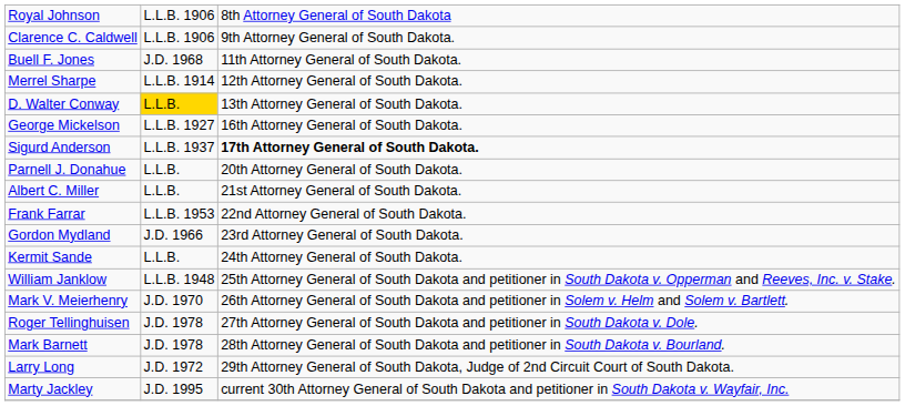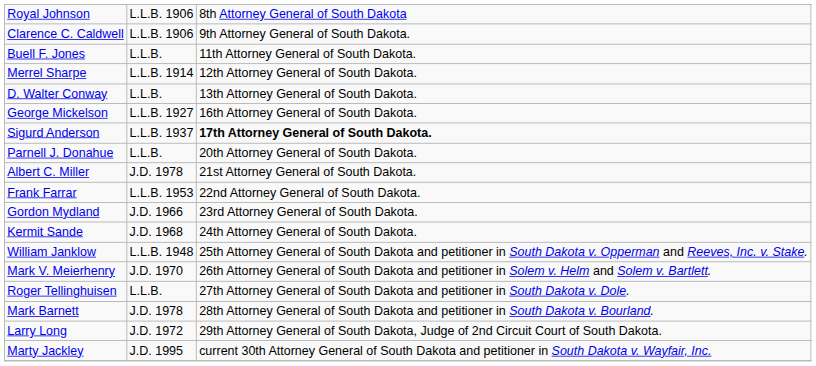 <table class="wikitable">
 <tr>
 <td><a href='#'>Royal Johnson</a></td>
 <td>L.L.B. 1906</td>
 <td>8th <a href='#'>Attorney General of South Dakota</a></td>
 </tr>
 <tr>
 <td><a href='#'>Clarence C. Caldwell</a></td>
 <td>L.L.B. 1906</td>
 <td>9th Attorney General of South Dakota.</td>
 </tr>
 <tr>
 <td><a href='#'>Buell F. Jones</a></td>
-<td>J.D. 1968</td>
+<td>L.L.B.</td>
 <td>11th Attorney General of South Dakota.</td>
 </tr>
 <tr>
 <td><a href='#'>Merrel Sharpe</a></td>
 <td>L.L.B. 1914</td>
 <td>12th Attorney General of South Dakota.</td>
 </tr>
 <tr>
 <td><a href='#'>D. Walter Conway</a></td>
-<td style="background: gold;">L.L.B.</td>
+<td>L.L.B.</td>
 <td>13th Attorney General of South Dakota.</td>
 </tr>
 <tr>
 <td><a href='#'>George Mickelson</a></td>
 <td>L.L.B. 1927</td>
 <td>16th Attorney General of South Dakota.</td>
 </tr>
 <tr>
 <td><a href='#'>Sigurd Anderson</a></td>
 <td>L.L.B. 1937</td>
 <td><strong>17th Attorney General of South Dakota.</strong></td>
 </tr>
 <tr>
 <td><a href='#'>Parnell J. Donahue</a></td>
 <td>L.L.B.</td>
 <td>20th Attorney General of South Dakota.</td>
 </tr>
 <tr>
 <td><a href='#'>Albert C. Miller</a></td>
-<td>L.L.B.</td>
+<td>J.D. 1978</td>
 <td>21st Attorney General of South Dakota.</td>
 </tr>
 <tr>
 <td><a href='#'>Frank Farrar</a></td>
 <td>L.L.B. 1953</td>
 <td>22nd Attorney General of South Dakota.</td>
 </tr>
 <tr>
 <td><a href='#'>Gordon Mydland</a></td>
 <td>J.D. 1966</td>
 <td>23rd Attorney General of South Dakota.</td>
 </tr>
 <tr>
 <td><a href='#'>Kermit Sande</a></td>
-<td>L.L.B.</td>
+<td>J.D. 1968</td>
 <td>24th Attorney General of South Dakota.</td>
 </tr>
 <tr>
 <td><a href='#'>William Janklow</a></td>
 <td>L.L.B. 1948</td>
 <td>25th Attorney General of South Dakota and petitioner in <em><a href='#'>South Dakota v. Opperman</a></em> and <em><a href='#'>Reeves, Inc. v. Stake</a>.</em></td>
 </tr>
 <tr>
 <td><a href='#'>Mark V. Meierhenry</a></td>
 <td>J.D. 1970</td>
 <td>26th Attorney General of South Dakota and petitioner in <em><a href='#'>Solem v. Helm</a></em> and <em><a href='#'>Solem v. Bartlett</a>.</em></td>
 </tr>
 <tr>
 <td><a href='#'>Roger Tellinghuisen</a></td>
-<td>J.D. 1978</td>
+<td>L.L.B.</td>
 <td>27th Attorney General of South Dakota and petitioner in <em><a href='#'>South Dakota v. Dole</a>.</em></td>
 </tr>
 <tr>
 <td><a href='#'>Mark Barnett</a></td>
 <td>J.D. 1978</td>
 <td>28th Attorney General of South Dakota and petitioner in <em><a href='#'>South Dakota v. Bourland</a>.</em></td>
 </tr>
 <tr>
 <td><a href='#'>Larry Long</a></td>
 <td>J.D. 1972</td>
 <td>29th Attorney General of South Dakota, Judge of 2nd Circuit Court of South Dakota.</td>
 </tr>
 <tr>
 <td><a href='#'>Marty Jackley</a></td>
 <td>J.D. 1995</td>
 <td>current 30th Attorney General of South Dakota and petitioner in <em><a href='#'>South Dakota v. Wayfair, Inc.</a></em></td>
 </tr>
 <tr>
 </tr>
 </table>
